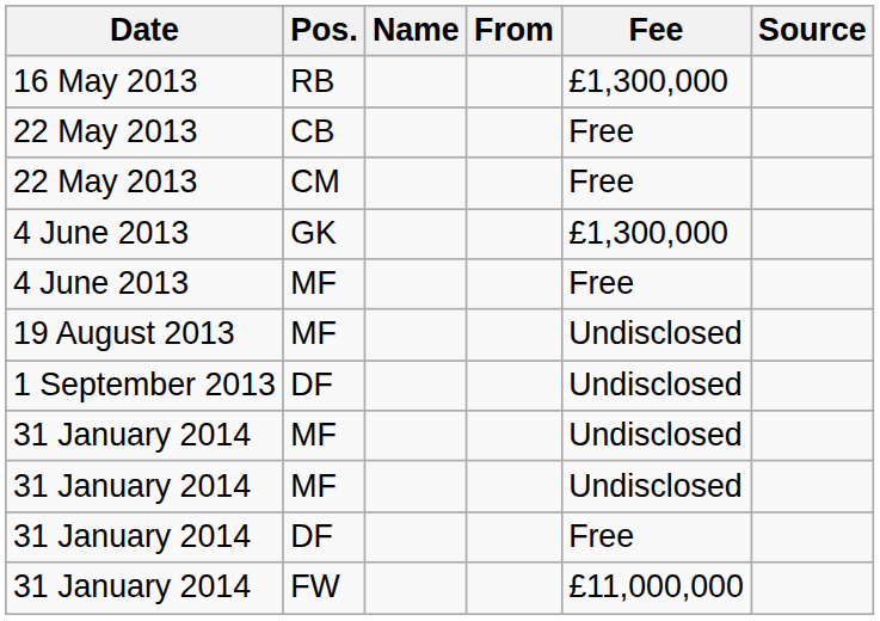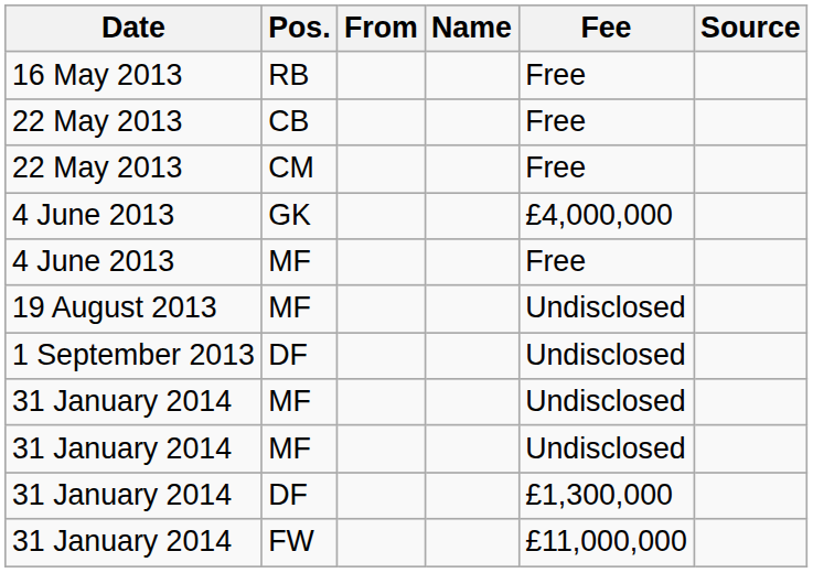 <table class="wikitable" style="text-align:left">
 <tr>
 <th>Date</th>
 <th>Pos.</th>
+<th>From</th>
 <th>Name</th>
-<th>From</th>
 <th>Fee</th>
 <th>Source</th>
 </tr>
 <tr>
 <td>16 May 2013</td>
 <td>RB</td>
 <td></td>
 <td></td>
-<td>£1,300,000</td>
+<td>Free</td>
 <td></td>
 </tr>
 <tr>
 <td>22 May 2013</td>
 <td>CB</td>
 <td></td>
 <td></td>
 <td>Free</td>
 <td></td>
 </tr>
 <tr>
 <td>22 May 2013</td>
 <td>CM</td>
 <td></td>
 <td></td>
 <td>Free</td>
 <td></td>
 </tr>
 <tr>
 <td>4 June 2013</td>
 <td>GK</td>
 <td></td>
 <td></td>
-<td>£1,300,000</td>
+<td>£4,000,000</td>
 <td></td>
 </tr>
 <tr>
 <td>4 June 2013</td>
 <td>MF</td>
 <td></td>
 <td></td>
 <td>Free</td>
 <td></td>
 </tr>
 <tr>
 <td>19 August 2013</td>
 <td>MF</td>
 <td></td>
 <td></td>
 <td>Undisclosed</td>
 <td></td>
 </tr>
 <tr>
 <td>1 September 2013</td>
 <td>DF</td>
 <td></td>
 <td></td>
 <td>Undisclosed</td>
 <td></td>
 </tr>
 <tr>
 <td>31 January 2014</td>
 <td>MF</td>
 <td></td>
 <td></td>
 <td>Undisclosed</td>
 <td></td>
 </tr>
 <tr>
 <td>31 January 2014</td>
 <td>MF</td>
 <td></td>
 <td></td>
 <td>Undisclosed</td>
 <td></td>
 </tr>
 <tr>
 <td>31 January 2014</td>
 <td>DF</td>
 <td></td>
 <td></td>
-<td>Free</td>
+<td>£1,300,000</td>
 <td></td>
 </tr>
 <tr>
 <td>31 January 2014</td>
 <td>FW</td>
 <td></td>
 <td></td>
 <td>£11,000,000</td>
 <td></td>
 </tr>
 </table>
